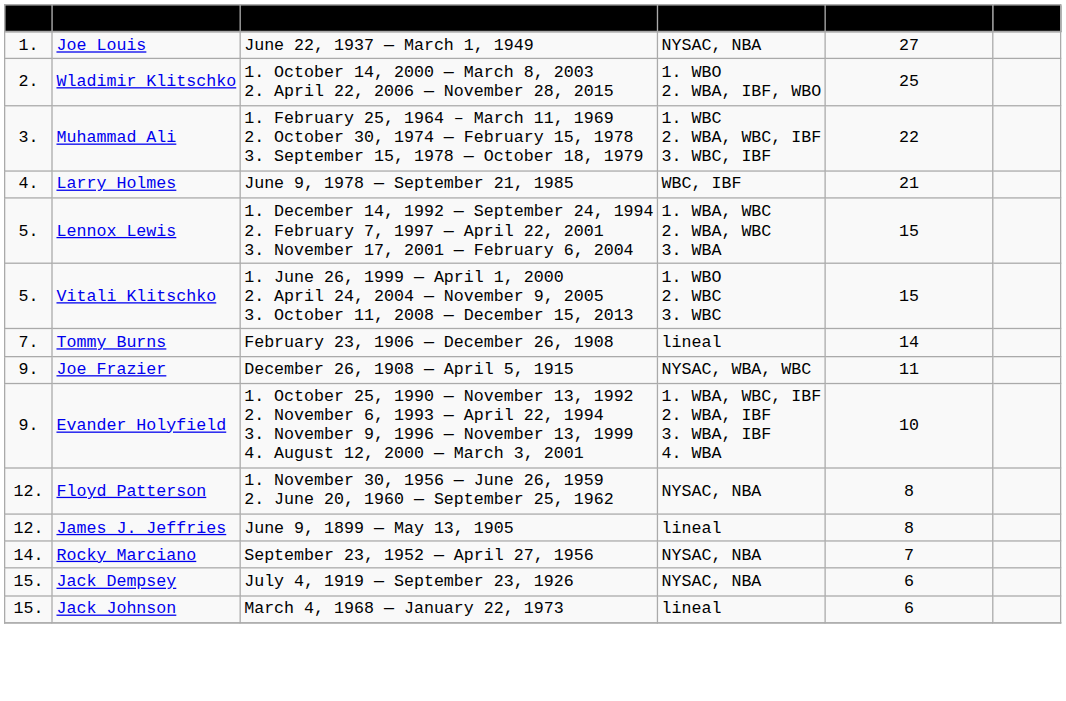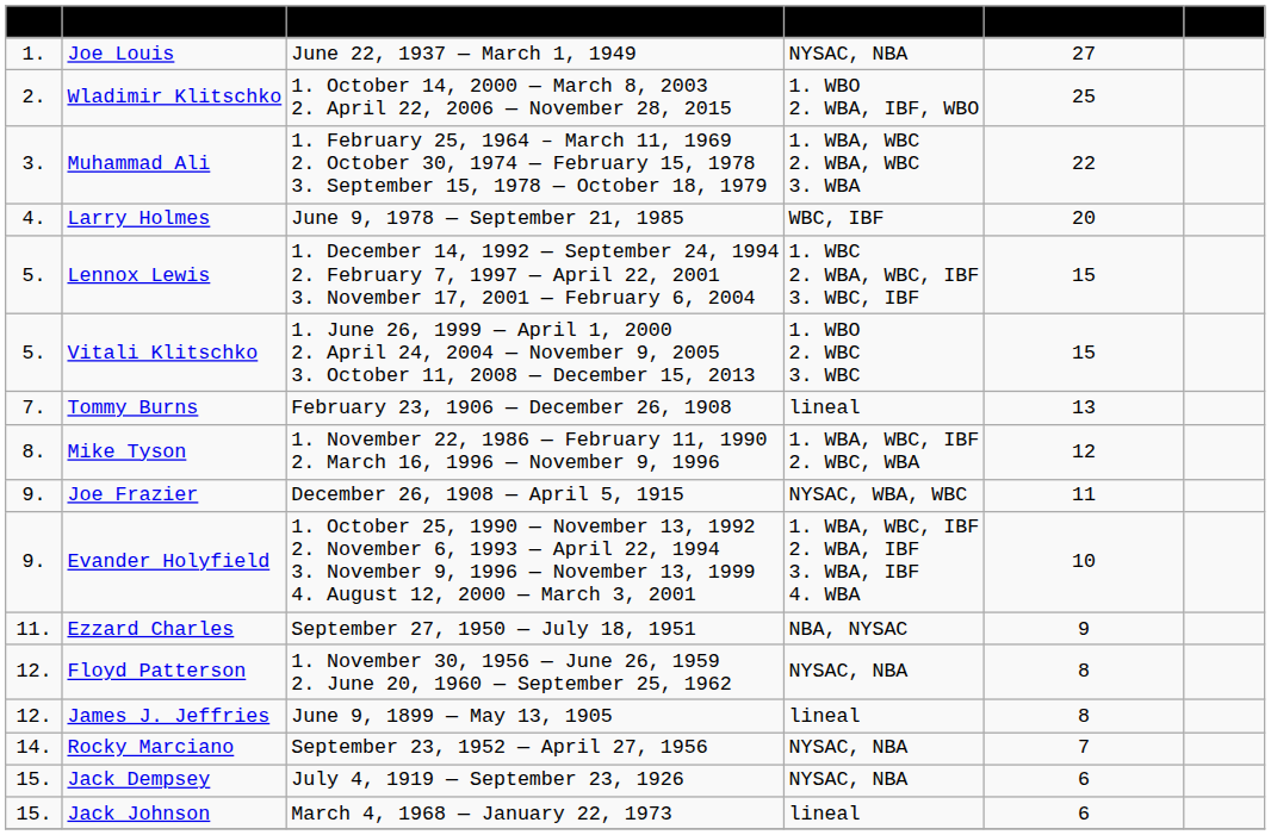 <table class="wikitable sortable">
 <tr>
 <th style="background: #D1EEEE; background: black;« width=»10%"><span>Pos.</span></th>
 <th style="background: #D1EEEE; background: black;« width=»10%"><span>Name</span></th>
 <th style="background: #D1EEEE; background: black;« width=»10%"><span>Reign began-ended</span></th>
 <th style="background: #D1EEEE; background: black;« width=»10%"><span>Recognition</span></th>
 <th style="background: #D1EEEE; background: black;« width=»10%"><span>Title fight wins</span></th>
 <th style="background: #D1EEEE; background: black;« width=»10%"><span>Fights</span></th>
 </tr>
 <tr>
 </tr>
 <tr bgcolor=>
 <td align="center">1.</td>
 <td><a href='#'>Joe Louis</a></td>
 <td>June 22, 1937 — March 1, 1949</td>
 <td>NYSAC, NBA</td>
 <td align="center">27</td>
 <td></td>
 </tr>
 <tr>
 <td align="center">2.</td>
 <td><a href='#'>Wladimir Klitschko</a></td>
 <td>1. October 14, 2000 — March 8, 2003<br>2. April 22, 2006 — November 28, 2015</td>
 <td>1. WBO<br>2. WBA, IBF, WBO</td>
 <td align="center">25</td>
 <td></td>
 </tr>
 <tr>
 <td align="center">3.</td>
 <td><a href='#'>Muhammad Ali</a></td>
 <td>1. February 25, 1964 – March 11, 1969<br>2. October 30, 1974 — February 15, 1978<br>3. September 15, 1978 — October 18, 1979</td>
-<td>1. WBC<br>2. WBA, WBC, IBF<br>3. WBC, IBF</td>
+<td>1. WBA, WBC<br>2. WBA, WBC<br>3. WBA</td>
 <td align="center">22</td>
 <td></td>
 </tr>
 <tr>
 <td align="center">4.</td>
 <td><a href='#'>Larry Holmes</a></td>
 <td>June 9, 1978 — September 21, 1985</td>
 <td>WBC, IBF</td>
-<td align="center">21</td>
+<td align="center">20</td>
 <td></td>
 </tr>
 <tr>
 <td align="center">5.</td>
 <td><a href='#'>Lennox Lewis</a></td>
 <td>1. December 14, 1992 — September 24, 1994<br>2. February 7, 1997 — April 22, 2001<br>3. November 17, 2001 — February 6, 2004</td>
-<td>1. WBA, WBC<br>2. WBA, WBC<br>3. WBA</td>
+<td>1. WBC<br>2. WBA, WBC, IBF<br>3. WBC, IBF</td>
 <td align="center">15</td>
 <td></td>
 </tr>
 <tr>
 <td align="center">5.</td>
 <td><a href='#'>Vitali Klitschko</a></td>
 <td>1. June 26, 1999 — April 1, 2000<br>2. April 24, 2004 — November 9, 2005<br>3. October 11, 2008 — December 15, 2013</td>
 <td>1. WBO<br>2. WBC<br>3. WBC</td>
 <td align="center">15</td>
 <td></td>
 </tr>
 <tr>
 <td align="center">7.</td>
 <td><a href='#'>Tommy Burns</a></td>
 <td>February 23, 1906 — December 26, 1908</td>
 <td>lineal</td>
-<td align="center">14</td>
+<td align="center">13</td>
+<td></td>
+</tr>
+<tr>
+<td align="center">8.</td>
+<td><a href='#'>Mike Tyson</a></td>
+<td>1. November 22, 1986 — February 11, 1990<br>2. March 16, 1996 — November 9, 1996</td>
+<td>1. WBA, WBC, IBF<br>2. WBC, WBA</td>
+<td align="center">12</td>
 <td></td>
 </tr>
 <tr>
 <td align="center">9.</td>
 <td><a href='#'>Joe Frazier</a></td>
 <td>December 26, 1908 — April 5, 1915</td>
 <td>NYSAC, WBA, WBC</td>
 <td align="center">11</td>
 <td></td>
 </tr>
 <tr>
 <td align="center">9.</td>
 <td><a href='#'>Evander Holyfield</a></td>
 <td>1. October 25, 1990 — November 13, 1992<br>2. November 6, 1993 — April 22, 1994<br>3. November 9, 1996 — November 13, 1999<br>4. August 12, 2000 — March 3, 2001</td>
 <td>1. WBA, WBC, IBF<br>2. WBA, IBF<br>3. WBA, IBF<br>4. WBA</td>
 <td align="center">10</td>
+<td></td>
+</tr>
+<tr>
+<td align="center">11.</td>
+<td><a href='#'>Ezzard Charles</a></td>
+<td>September 27, 1950 — July 18, 1951</td>
+<td>NBA, NYSAC</td>
+<td align="center">9</td>
 <td></td>
 </tr>
 <tr>
 <td align="center">12.</td>
 <td><a href='#'>Floyd Patterson</a></td>
 <td>1. November 30, 1956 — June 26, 1959<br>2. June 20, 1960 — September 25, 1962</td>
 <td>NYSAC, NBA</td>
 <td align="center">8</td>
 <td></td>
 </tr>
 <tr>
 <td align="center">12.</td>
 <td><a href='#'>James J. Jeffries</a></td>
 <td>June 9, 1899 — May 13, 1905</td>
 <td>lineal</td>
 <td align="center">8</td>
 <td></td>
 </tr>
 <tr>
 <td align="center">14.</td>
 <td><a href='#'>Rocky Marciano</a></td>
 <td>September 23, 1952 — April 27, 1956</td>
 <td>NYSAC, NBA</td>
 <td align="center">7</td>
 <td></td>
 </tr>
 <tr>
 <td align="center">15.</td>
 <td><a href='#'>Jack Dempsey</a></td>
 <td>July 4, 1919 — September 23, 1926</td>
 <td>NYSAC, NBA</td>
 <td align="center">6</td>
 <td></td>
 </tr>
 <tr>
 <td align="center">15.</td>
 <td><a href='#'>Jack Johnson</a></td>
 <td>March 4, 1968 — January 22, 1973</td>
 <td>lineal</td>
 <td align="center">6</td>
 <td></td>
 </tr>
 <tr>
 </tr>
 </table>
